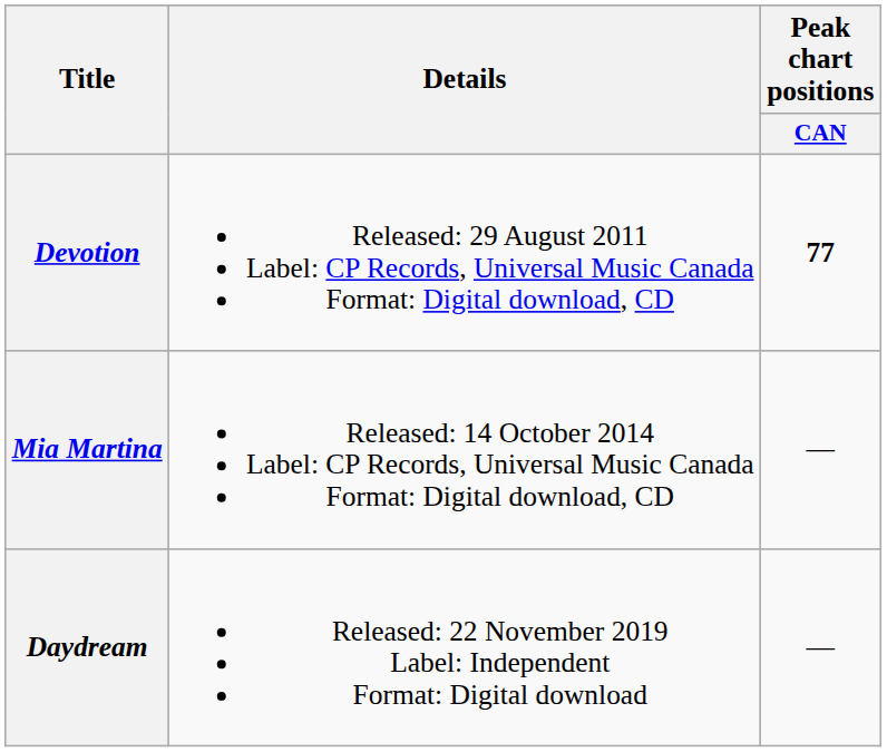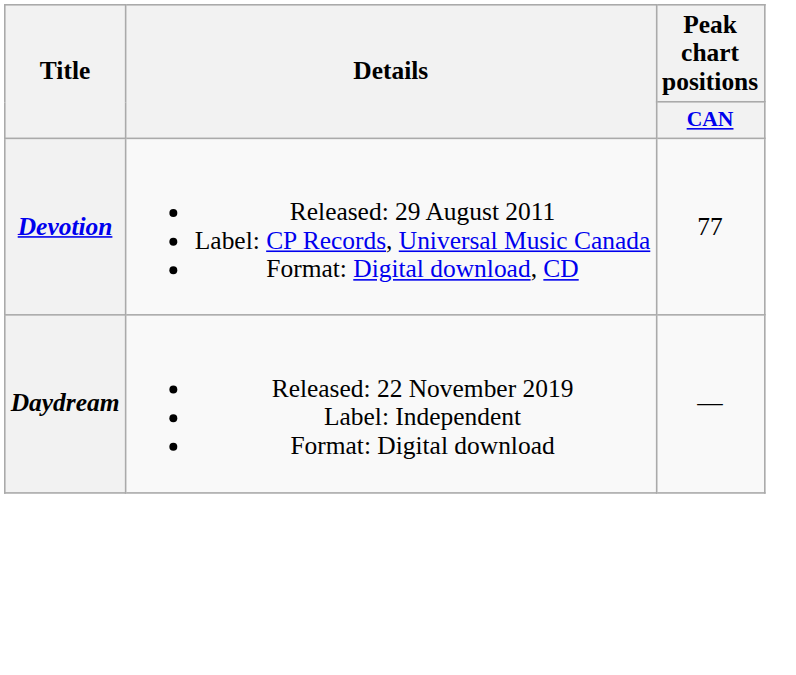 <table class="wikitable plainrowheaders" style="text-align:center;">
 <tr>
 <th scope="col" rowspan="2">Title</th>
 <th scope="col" rowspan="2">Details</th>
 <th scope="col" colspan="1">Peak chart positions</th>
 </tr>
 <tr>
 <th scope="col" style="width:3em;font-size:85%;"><a href='#'>CAN</a></th>
 </tr>
 <tr>
 <th scope="row"><em><a href='#'>Devotion</a></em></th>
 <td><br><ul><li>Released: 29 August 2011</li><li>Label: <a href='#'>CP Records</a>, <a href='#'>Universal Music Canada</a></li><li>Format: <a href='#'>Digital download</a>, <a href='#'>CD</a></li></ul></td>
-<td><strong>77</strong></td>
-</tr>
-<tr>
-<th scope="row"><em><a href='#'>Mia Martina</a></em></th>
-<td><br><ul><li>Released: 14 October 2014</li><li>Label: CP Records, Universal Music Canada</li><li>Format: Digital download, CD</li></ul></td>
-<td>—</td>
+<td>77</td>
 </tr>
 <tr>
 <th scope="row"><em>Daydream</em></th>
 <td><br><ul><li>Released: 22 November 2019</li><li>Label: Independent</li><li>Format: Digital download</li></ul></td>
 <td>—</td>
 </tr>
 </table>
